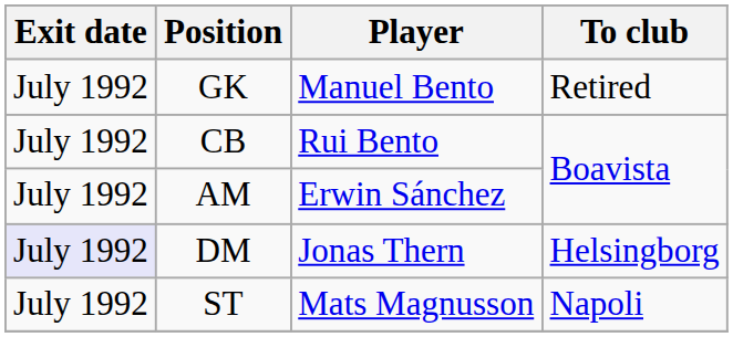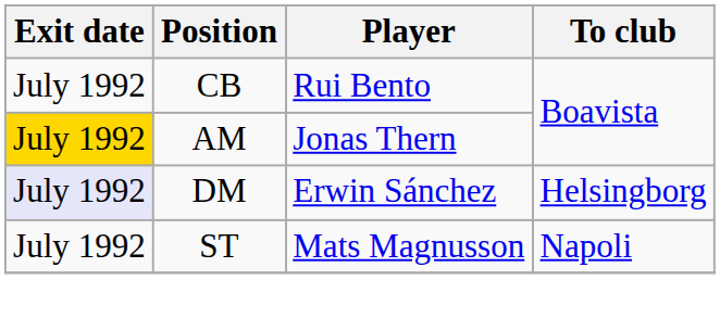 <table class="wikitable">
 <tr>
 <th>Exit date</th>
 <th>Position</th>
 <th>Player</th>
 <th>To club</th>
 </tr>
 <tr>
 <td>July 1992</td>
-<td style="text-align:center;">GK</td>
-<td style="text-align:left;"><a href='#'>Manuel Bento</a></td>
-<td style="text-align:left;">Retired</td>
-</tr>
-<tr>
-<td>July 1992</td>
 <td style="text-align:center;">CB</td>
 <td style="text-align:left;"><a href='#'>Rui Bento</a></td>
 <td rowspan="2"><a href='#'>Boavista</a></td>
 </tr>
 <tr>
-<td>July 1992</td>
+<td style="background: gold;">July 1992</td>
 <td style="text-align:center;">AM</td>
-<td style="text-align:left;"><a href='#'>Erwin Sánchez</a></td>
+<td style="text-align:left;"><a href='#'>Jonas Thern</a></td>
 </tr>
 <tr>
 <td style="background: lavender;">July 1992</td>
 <td style="text-align:center;">DM</td>
-<td style="text-align:left;"><a href='#'>Jonas Thern</a></td>
+<td style="text-align:left;"><a href='#'>Erwin Sánchez</a></td>
 <td style="text-align:left;"><a href='#'>Helsingborg</a></td>
 </tr>
 <tr>
 <td>July 1992</td>
 <td style="text-align:center;">ST</td>
 <td style="text-align:left;"><a href='#'>Mats Magnusson</a></td>
 <td style="text-align:left;"><a href='#'>Napoli</a></td>
 </tr>
 <tr>
 </tr>
 </table>
